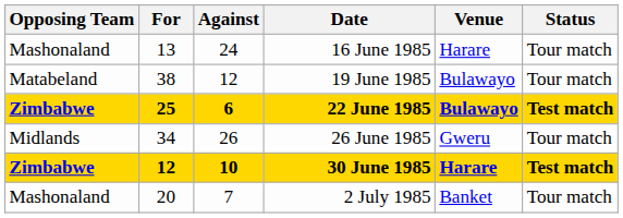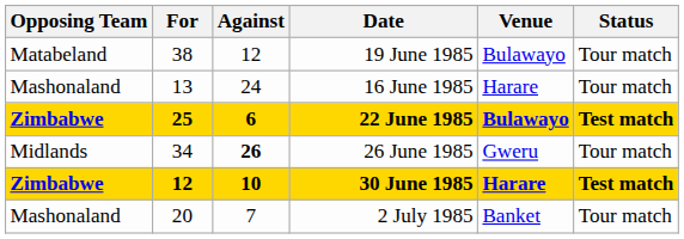 <table class=wikitable>
 <tr>
 <th>Opposing Team</th>
 <th>For</th>
 <th>Against</th>
 <th>Date</th>
 <th>Venue</th>
 <th>Status</th>
 </tr>
 <tr bgcolor=#fdfdfd>
+<td>Matabeland</td>
+<td align=center width=40>38</td>
+<td align=center width=40>12</td>
+<td width=140 align=right>19 June 1985</td>
+<td><a href='#'>Bulawayo</a></td>
+<td>Tour match</td>
+</tr>
+<tr bgcolor=#fdfdfd>
 <td>Mashonaland</td>
 <td align=center width=40>13</td>
 <td align=center width=40>24</td>
 <td width=140 align=right>16 June 1985</td>
 <td><a href='#'>Harare</a></td>
-<td>Tour match</td>
-</tr>
-<tr bgcolor=#fdfdfd>
-<td>Matabeland</td>
-<td align=center width=40>38</td>
-<td align=center width=40>12</td>
-<td width=140 align=right>19 June 1985</td>
-<td><a href='#'>Bulawayo</a></td>
 <td>Tour match</td>
 </tr>
 <tr bgcolor=gold>
 <td><strong><a href='#'>Zimbabwe</a></strong></td>
 <td align=center width=40><strong>25</strong></td>
 <td align=center width=40><strong>6</strong></td>
 <td width=140 align=right><strong>22 June 1985</strong></td>
 <td><strong><a href='#'>Bulawayo</a></strong></td>
 <td><strong>Test match</strong></td>
 </tr>
 <tr bgcolor=#fdfdfd>
 <td>Midlands</td>
 <td align=center width=40>34</td>
-<td align=center width=40>26</td>
+<td align=center width=40><strong>26</strong></td>
 <td width=140 align=right>26 June 1985</td>
 <td><a href='#'>Gweru</a></td>
 <td>Tour match</td>
 </tr>
 <tr bgcolor=gold>
 <td><strong><a href='#'>Zimbabwe</a></strong></td>
 <td align=center width=40><strong>12</strong></td>
 <td align=center width=40><strong>10</strong></td>
 <td width=140 align=right><strong>30 June 1985</strong></td>
 <td><strong><a href='#'>Harare</a></strong></td>
 <td><strong>Test match</strong></td>
 </tr>
 <tr bgcolor=#fdfdfd>
 <td>Mashonaland</td>
 <td align=center width=40>20</td>
 <td align=center width=40>7</td>
 <td width=140 align=right>2 July 1985</td>
 <td><a href='#'>Banket</a></td>
 <td>Tour match</td>
 </tr>
 </table>
